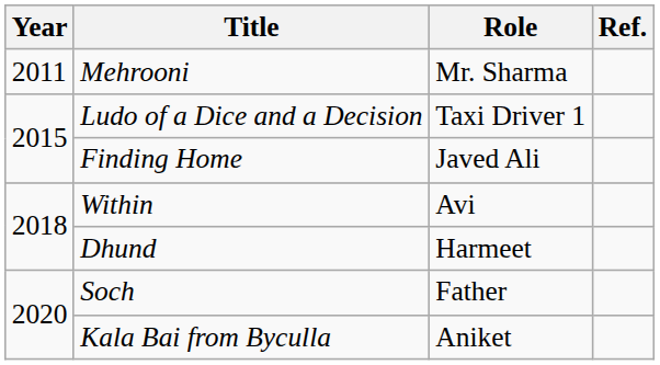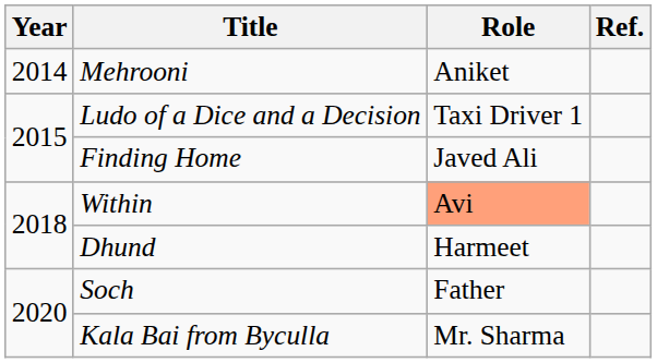 <table class="wikitable">
 <tr>
 <th>Year</th>
 <th>Title</th>
 <th>Role</th>
 <th>Ref.</th>
 </tr>
 <tr>
-<td>2011</td>
+<td>2014</td>
 <td><em>Mehrooni</em></td>
-<td>Mr. Sharma</td>
+<td>Aniket</td>
 <td></td>
 </tr>
 <tr>
 <td rowspan="2">2015</td>
 <td><em>Ludo of a Dice and a Decision</em></td>
 <td>Taxi Driver 1</td>
 <td></td>
 </tr>
 <tr>
 <td><em>Finding Home</em></td>
 <td>Javed Ali</td>
 <td></td>
 </tr>
 <tr>
 <td rowspan="2">2018</td>
 <td><em>Within</em></td>
-<td>Avi</td>
+<td style="background: lightsalmon;">Avi</td>
 <td></td>
 </tr>
 <tr>
 <td><em>Dhund</em></td>
 <td>Harmeet</td>
 <td></td>
 </tr>
 <tr>
 <td rowspan="2">2020</td>
 <td><em>Soch</em></td>
 <td>Father</td>
 <td></td>
 </tr>
 <tr>
 <td><em>Kala Bai from Byculla</em></td>
-<td>Aniket</td>
+<td>Mr. Sharma</td>
 <td></td>
 </tr>
 </table>
